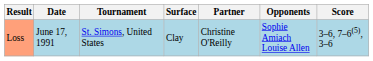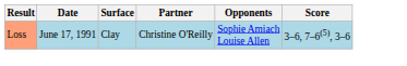 <table class="sortable wikitable" style=font-size:97%>
 <tr>
 <th>Result</th>
 <th>Date</th>
-<th>Tournament</th>
 <th>Surface</th>
 <th>Partner</th>
 <th>Opponents</th>
 <th>Score</th>
 </tr>
 <tr bgcolor="lightblue">
 <td style="background:#ffa07a;">Loss</td>
 <td>June 17, 1991</td>
-<td><a href='#'>St. Simons</a>, United States</td>
 <td>Clay</td>
 <td> Christine O'Reilly</td>
 <td> <a href='#'>Sophie Amiach</a> <br>  <a href='#'>Louise Allen</a></td>
 <td>3–6, 7–6<sup>(5)</sup>, 3–6</td>
 </tr>
 </table>
